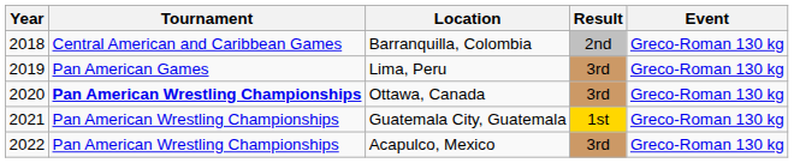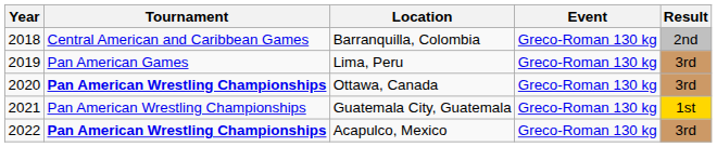 <table class="wikitable" style="font-size:95%;">
 <tr>
 <th>Year</th>
 <th>Tournament</th>
 <th>Location</th>
+<th>Event</th>
 <th>Result</th>
-<th>Event</th>
 </tr>
 <tr>
 <td>2018</td>
 <td><a href='#'>Central American and Caribbean Games</a></td>
 <td>Barranquilla, Colombia</td>
+<td><a href='#'>Greco-Roman 130 kg</a></td>
 <td align="center" bgcolor="silver">2nd</td>
-<td><a href='#'>Greco-Roman 130 kg</a></td>
 </tr>
 <tr>
 <td>2019</td>
 <td><a href='#'>Pan American Games</a></td>
 <td>Lima, Peru</td>
+<td><a href='#'>Greco-Roman 130 kg</a></td>
 <td align="center" bgcolor="cc9966">3rd</td>
-<td><a href='#'>Greco-Roman 130 kg</a></td>
 </tr>
 <tr>
 <td>2020</td>
 <td><strong><a href='#'>Pan American Wrestling Championships</a></strong></td>
 <td>Ottawa, Canada</td>
+<td><a href='#'>Greco-Roman 130 kg</a></td>
 <td align="center" bgcolor="cc9966">3rd</td>
-<td><a href='#'>Greco-Roman 130 kg</a></td>
 </tr>
 <tr>
 <td>2021</td>
 <td><a href='#'>Pan American Wrestling Championships</a></td>
 <td>Guatemala City, Guatemala</td>
+<td><a href='#'>Greco-Roman 130 kg</a></td>
 <td align="center" bgcolor="gold">1st</td>
-<td><a href='#'>Greco-Roman 130 kg</a></td>
 </tr>
 <tr>
 <td>2022</td>
-<td><a href='#'>Pan American Wrestling Championships</a></td>
+<td><strong><a href='#'>Pan American Wrestling Championships</a></strong></td>
 <td>Acapulco, Mexico</td>
+<td><a href='#'>Greco-Roman 130 kg</a></td>
 <td align="center" bgcolor="cc9966">3rd</td>
-<td><a href='#'>Greco-Roman 130 kg</a></td>
 </tr>
 </table>
